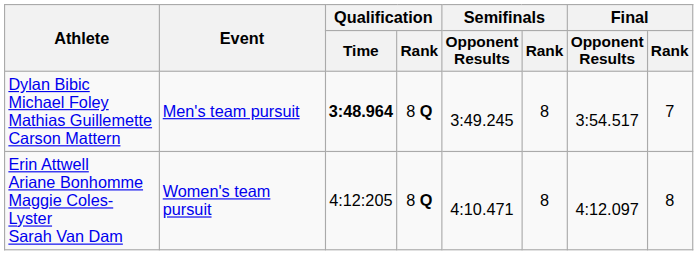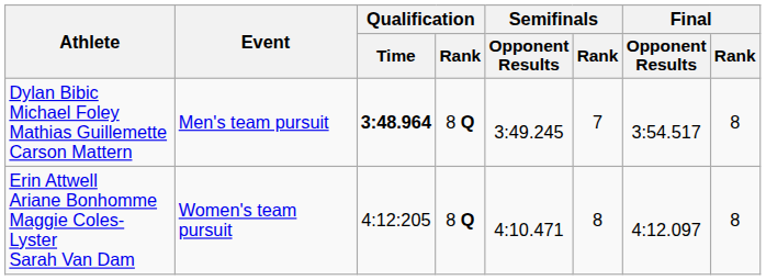 <table class=wikitable style=font-size:90%;text-align:center>
 <tr>
 <th rowspan=2>Athlete</th>
 <th rowspan=2>Event</th>
 <th colspan=2>Qualification</th>
 <th colspan=2>Semifinals</th>
 <th colspan=2>Final</th>
 </tr>
 <tr style=font-size:95%>
 <th>Time</th>
 <th>Rank</th>
 <th>Opponent<br>Results</th>
 <th>Rank</th>
 <th>Opponent<br>Results</th>
 <th>Rank</th>
 </tr>
 <tr>
 <td align=left><a href='#'>Dylan Bibic</a><br><a href='#'>Michael Foley</a><br><a href='#'>Mathias Guillemette</a><br><a href='#'>Carson Mattern</a></td>
 <td align=left><a href='#'>Men's team pursuit</a></td>
 <td><strong>3:48.964</strong></td>
 <td>8 <strong>Q</strong></td>
 <td><br> 3:49.245</td>
+<td>7</td>
+<td><br> 3:54.517</td>
 <td>8</td>
-<td><br> 3:54.517</td>
-<td>7</td>
 </tr>
 <tr>
 <td align=left><a href='#'>Erin Attwell</a><br><a href='#'>Ariane Bonhomme</a><br><a href='#'>Maggie Coles-Lyster</a><br><a href='#'>Sarah Van Dam</a></td>
 <td align=left><a href='#'>Women's team pursuit</a></td>
 <td>4:12:205</td>
 <td>8 <strong>Q</strong></td>
 <td><br> 4:10.471</td>
 <td>8</td>
 <td><br> 4:12.097</td>
 <td>8</td>
 </tr>
 </table>
